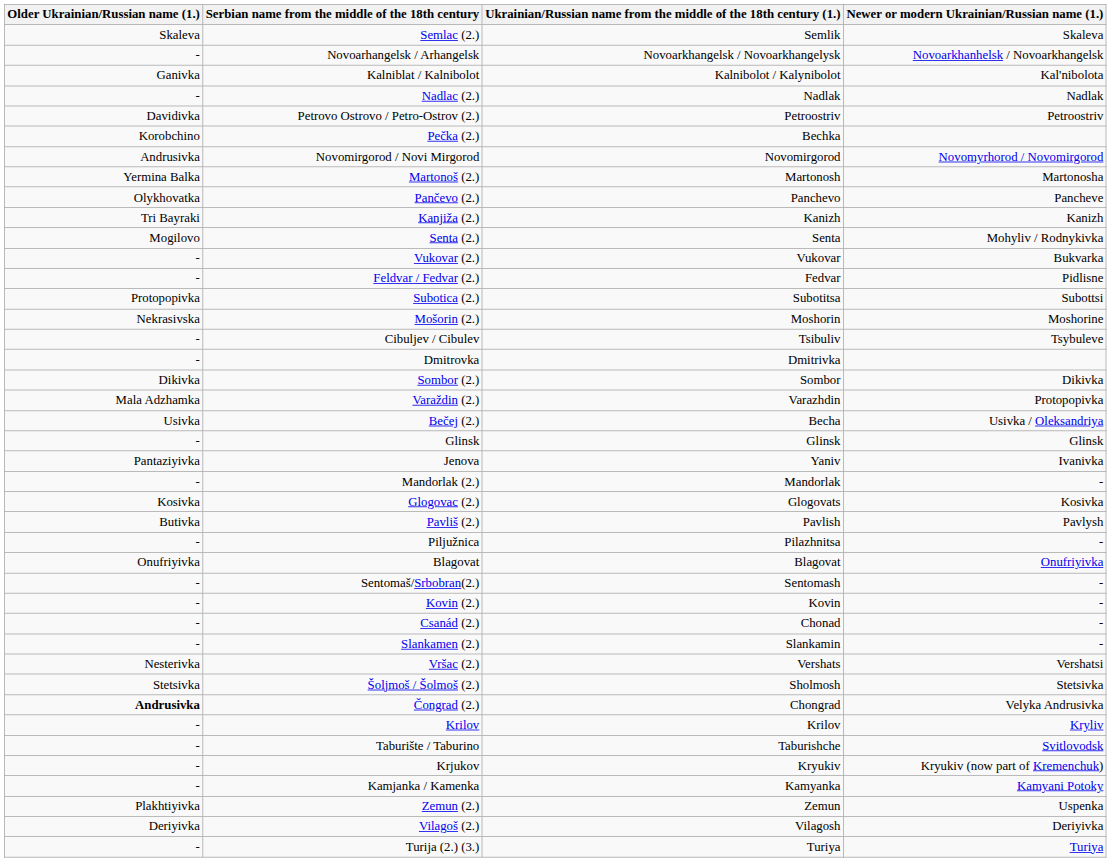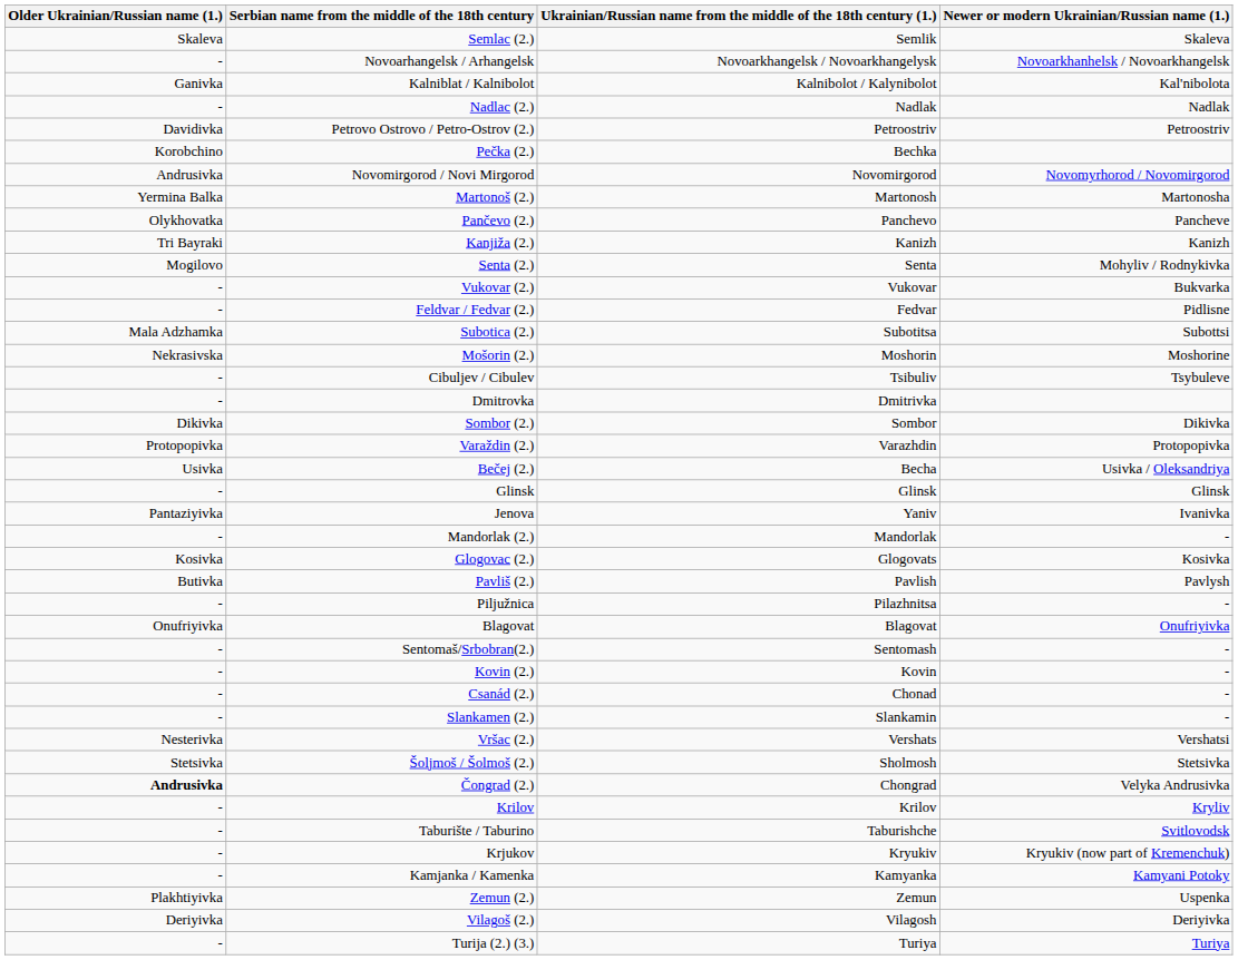 <table class="wikitable"  style="text-align:right">
 <tr>
 <th>Older Ukrainian/Russian name (1.)</th>
 <th>Serbian name from the middle of the 18th century</th>
 <th>Ukrainian/Russian name from the middle of the 18th century (1.)</th>
 <th>Newer or modern Ukrainian/Russian name (1.)</th>
 </tr>
 <tr>
 <td>Skaleva</td>
 <td><a href='#'>Semlac</a> (2.)</td>
 <td>Semlik</td>
 <td>Skaleva</td>
 </tr>
 <tr>
 <td>-</td>
 <td>Novoarhangelsk / Arhangelsk</td>
 <td>Novoarkhangelsk / Novoarkhangelysk</td>
 <td><a href='#'>Novoarkhanhelsk</a> / Novoarkhangelsk</td>
 </tr>
 <tr>
 <td>Ganivka</td>
 <td>Kalniblat / Kalnibolot</td>
 <td>Kalnibolot / Kalynibolot</td>
 <td>Kal'nibolota</td>
 </tr>
 <tr>
 <td>-</td>
 <td><a href='#'>Nadlac</a> (2.)</td>
 <td>Nadlak</td>
 <td>Nadlak</td>
 </tr>
 <tr>
 <td>Davidivka</td>
 <td>Petrovo Ostrovo / Petro-Ostrov (2.)</td>
 <td>Petroostriv</td>
 <td>Petroostriv</td>
 </tr>
 <tr>
 <td>Korobchino</td>
 <td><a href='#'>Pečka</a> (2.)</td>
 <td>Bechka</td>
 <td></td>
 </tr>
 <tr>
 <td>Andrusivka</td>
 <td>Novomirgorod / Novi Mirgorod</td>
 <td>Novomirgorod</td>
 <td><a href='#'>Novomyrhorod / Novomirgorod</a></td>
 </tr>
 <tr>
 <td>Yermina Balka</td>
 <td><a href='#'>Martonoš</a> (2.)</td>
 <td>Martonosh</td>
 <td>Martonosha</td>
 </tr>
 <tr>
 <td>Olykhovatka</td>
 <td><a href='#'>Pančevo</a> (2.)</td>
 <td>Panchevo</td>
 <td>Pancheve</td>
 </tr>
 <tr>
 <td>Tri Bayraki</td>
 <td><a href='#'>Kanjiža</a> (2.)</td>
 <td>Kanizh</td>
 <td>Kanizh</td>
 </tr>
 <tr>
 <td>Mogilovo</td>
 <td><a href='#'>Senta</a> (2.)</td>
 <td>Senta</td>
 <td>Mohyliv / Rodnykivka</td>
 </tr>
 <tr>
 <td>-</td>
 <td><a href='#'>Vukovar</a> (2.)</td>
 <td>Vukovar</td>
 <td>Bukvarka</td>
 </tr>
 <tr>
 <td>-</td>
 <td><a href='#'>Feldvar / Fedvar</a> (2.)</td>
 <td>Fedvar</td>
 <td>Pidlisne</td>
 </tr>
 <tr>
-<td>Protopopivka</td>
+<td>Mala Adzhamka</td>
 <td><a href='#'>Subotica</a> (2.)</td>
 <td>Subotitsa</td>
 <td>Subottsi</td>
 </tr>
 <tr>
 <td>Nekrasivska</td>
 <td><a href='#'>Mošorin</a> (2.)</td>
 <td>Moshorin</td>
 <td>Moshorine</td>
 </tr>
 <tr>
 <td>-</td>
 <td>Cibuljev / Cibulev</td>
 <td>Tsibuliv</td>
 <td>Tsybuleve</td>
 </tr>
 <tr>
 <td>-</td>
 <td>Dmitrovka</td>
 <td>Dmitrivka</td>
 <td></td>
 </tr>
 <tr>
 <td>Dikivka</td>
 <td><a href='#'>Sombor</a> (2.)</td>
 <td>Sombor</td>
 <td>Dikivka</td>
 </tr>
 <tr>
-<td>Mala Adzhamka</td>
+<td>Protopopivka</td>
 <td><a href='#'>Varaždin</a> (2.)</td>
 <td>Varazhdin</td>
 <td>Protopopivka</td>
 </tr>
 <tr>
 <td>Usivka</td>
 <td><a href='#'>Bečej</a> (2.)</td>
 <td>Becha</td>
 <td>Usivka / <a href='#'>Oleksandriya</a></td>
 </tr>
 <tr>
 <td>-</td>
 <td>Glinsk</td>
 <td>Glinsk</td>
 <td>Glinsk</td>
 </tr>
 <tr>
 <td>Pantaziyivka</td>
 <td>Jenova</td>
 <td>Yaniv</td>
 <td>Ivanivka</td>
 </tr>
 <tr>
 <td>-</td>
 <td>Mandorlak (2.)</td>
 <td>Mandorlak</td>
 <td>-</td>
 </tr>
 <tr>
 <td>Kosivka</td>
 <td><a href='#'>Glogovac</a> (2.)</td>
 <td>Glogovats</td>
 <td>Kosivka</td>
 </tr>
 <tr>
 <td>Butivka</td>
 <td><a href='#'>Pavliš</a> (2.)</td>
 <td>Pavlish</td>
 <td>Pavlysh</td>
 </tr>
 <tr>
 <td>-</td>
 <td>Piljužnica</td>
 <td>Pilazhnitsa</td>
 <td>-</td>
 </tr>
 <tr>
 <td>Onufriyivka</td>
 <td>Blagovat</td>
 <td>Blagovat</td>
 <td><a href='#'>Onufriyivka</a></td>
 </tr>
 <tr>
 <td>-</td>
 <td>Sentomaš/<a href='#'>Srbobran</a>(2.)</td>
 <td>Sentomash</td>
 <td>-</td>
 </tr>
 <tr>
 <td>-</td>
 <td><a href='#'>Kovin</a> (2.)</td>
 <td>Kovin</td>
 <td>-</td>
 </tr>
 <tr>
 <td>-</td>
 <td><a href='#'>Csanád</a> (2.)</td>
 <td>Chonad</td>
 <td>-</td>
 </tr>
 <tr>
 <td>-</td>
 <td><a href='#'>Slankamen</a> (2.)</td>
 <td>Slankamin</td>
 <td>-</td>
 </tr>
 <tr>
 <td>Nesterivka</td>
 <td><a href='#'>Vršac</a> (2.)</td>
 <td>Vershats</td>
 <td>Vershatsi</td>
 </tr>
 <tr>
 <td>Stetsivka</td>
 <td><a href='#'>Šoljmoš / Šolmoš</a> (2.)</td>
 <td>Sholmosh</td>
 <td>Stetsivka</td>
 </tr>
 <tr>
 <td><strong>Andrusivka</strong></td>
 <td><a href='#'>Čongrad</a> (2.)</td>
 <td>Chongrad</td>
 <td>Velyka Andrusivka</td>
 </tr>
 <tr>
 <td>-</td>
 <td><a href='#'>Krilov</a></td>
 <td>Krilov</td>
 <td><a href='#'>Kryliv</a></td>
 </tr>
 <tr>
 <td>-</td>
 <td>Taburište / Taburino</td>
 <td>Taburishche</td>
 <td><a href='#'>Svitlovodsk</a></td>
 </tr>
 <tr>
 <td>-</td>
 <td>Krjukov</td>
 <td>Kryukiv</td>
 <td>Kryukiv (now part of <a href='#'>Kremenchuk</a>)</td>
 </tr>
 <tr>
 <td>-</td>
 <td>Kamjanka / Kamenka</td>
 <td>Kamyanka</td>
 <td><a href='#'>Kamyani Potoky</a></td>
 </tr>
 <tr>
 <td>Plakhtiyivka</td>
 <td><a href='#'>Zemun</a> (2.)</td>
 <td>Zemun</td>
 <td>Uspenka</td>
 </tr>
 <tr>
 <td>Deriyivka</td>
 <td><a href='#'>Vilagoš</a> (2.)</td>
 <td>Vilagosh</td>
 <td>Deriyivka</td>
 </tr>
 <tr>
 <td>-</td>
 <td>Turija (2.) (3.)</td>
 <td>Turiya</td>
 <td><a href='#'>Turiya</a></td>
 </tr>
 </table>
